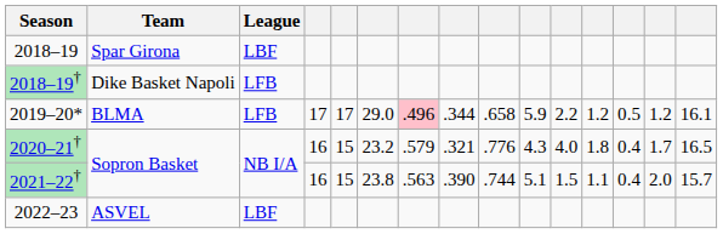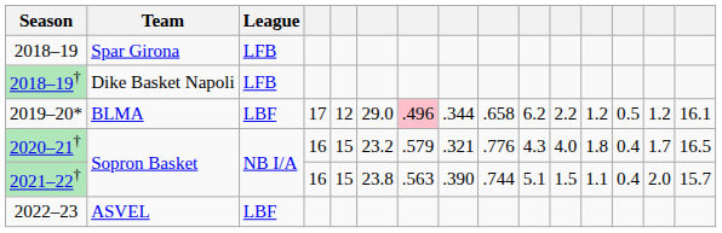 <table class="wikitable sortable" style="font-size:95%; text-align:center">
 <tr>
 <th>Season</th>
 <th>Team</th>
 <th>League</th>
 <th></th>
 <th></th>
 <th></th>
 <th></th>
 <th></th>
 <th></th>
 <th></th>
 <th></th>
 <th></th>
 <th></th>
 <th></th>
 <th></th>
 </tr>
 <tr>
 <td>2018–19</td>
 <td align=left><a href='#'>Spar Girona</a></td>
-<td align=left> <a href='#'>LBF</a></td>
+<td align=left> <a href='#'>LFB</a></td>
 <td></td>
 <td></td>
 <td></td>
 <td></td>
 <td></td>
 <td></td>
 <td></td>
 <td></td>
 <td></td>
 <td></td>
 <td></td>
 <td></td>
 </tr>
 <tr>
 <td style="text-align:left;background:#afe6ba;"><a href='#'>2018–19</a><sup>†</sup></td>
 <td>Dike Basket Napoli</td>
 <td align=left> <a href='#'>LFB</a></td>
 <td></td>
 <td></td>
 <td></td>
 <td></td>
 <td></td>
 <td></td>
 <td></td>
 <td></td>
 <td></td>
 <td></td>
 <td></td>
 <td></td>
 </tr>
 <tr>
 <td>2019–20*</td>
 <td align=left><a href='#'>BLMA</a></td>
-<td align=left> <a href='#'>LFB</a></td>
+<td align=left> <a href='#'>LBF</a></td>
 <td>17</td>
-<td>17</td>
+<td>12</td>
 <td>29.0</td>
 <td style="background: pink;">.496</td>
 <td>.344</td>
 <td>.658</td>
-<td>5.9</td>
+<td>6.2</td>
 <td>2.2</td>
 <td>1.2</td>
 <td>0.5</td>
 <td>1.2</td>
 <td>16.1</td>
 </tr>
 <tr>
 <td style="text-align:left;background:#afe6ba;"><a href='#'>2020–21</a><sup>†</sup></td>
 <td rowspan=2 align=left><a href='#'>Sopron Basket</a></td>
 <td rowspan=2 align=left> <a href='#'>NB I/A</a></td>
 <td>16</td>
 <td>15</td>
 <td>23.2</td>
 <td>.579</td>
 <td>.321</td>
 <td>.776</td>
 <td>4.3</td>
 <td>4.0</td>
 <td>1.8</td>
 <td>0.4</td>
 <td>1.7</td>
 <td>16.5</td>
 </tr>
 <tr>
 <td style="text-align:left;background:#afe6ba;"><a href='#'>2021–22</a><sup>†</sup></td>
 <td>16</td>
 <td>15</td>
 <td>23.8</td>
 <td>.563</td>
 <td>.390</td>
 <td>.744</td>
 <td>5.1</td>
 <td>1.5</td>
 <td>1.1</td>
 <td>0.4</td>
 <td>2.0</td>
 <td>15.7</td>
 </tr>
 <tr>
 <td>2022–23</td>
 <td align=left><a href='#'>ASVEL</a></td>
 <td align=left> <a href='#'>LBF</a></td>
 <td></td>
 <td></td>
 <td></td>
 <td></td>
 <td></td>
 <td></td>
 <td></td>
 <td></td>
 <td></td>
 <td></td>
 <td></td>
 <td></td>
 </tr>
 </table>
